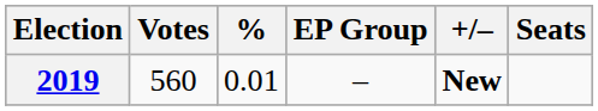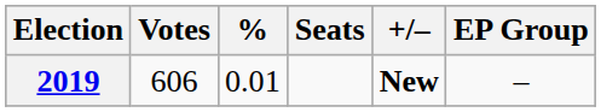 <table class="wikitable" style="text-align: center;">
 <tr>
 <th>Election</th>
 <th>Votes</th>
 <th>%</th>
+<th>Seats</th>
+<th>+/–</th>
 <th>EP Group</th>
-<th>+/–</th>
-<th>Seats</th>
 </tr>
 <tr>
 <th><a href='#'>2019</a></th>
-<td>560</td>
+<td>606</td>
 <td>0.01</td>
+<td></td>
+<td><strong>New</strong></td>
 <td>–</td>
-<td><strong>New</strong></td>
-<td></td>
 </tr>
 </table>
